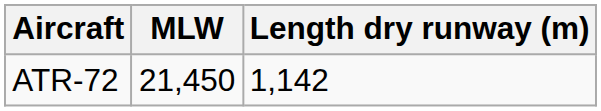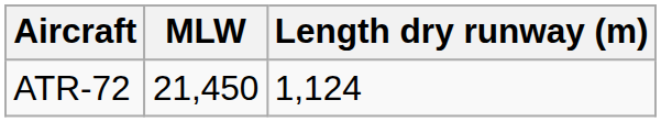 <table class="wikitable">
 <tr>
 <th>Aircraft</th>
 <th>MLW</th>
 <th>Length dry runway (m)</th>
 </tr>
 <tr>
 <td>ATR-72</td>
 <td>21,450</td>
-<td>1,142</td>
+<td>1,124</td>
 </tr>
 </table>
